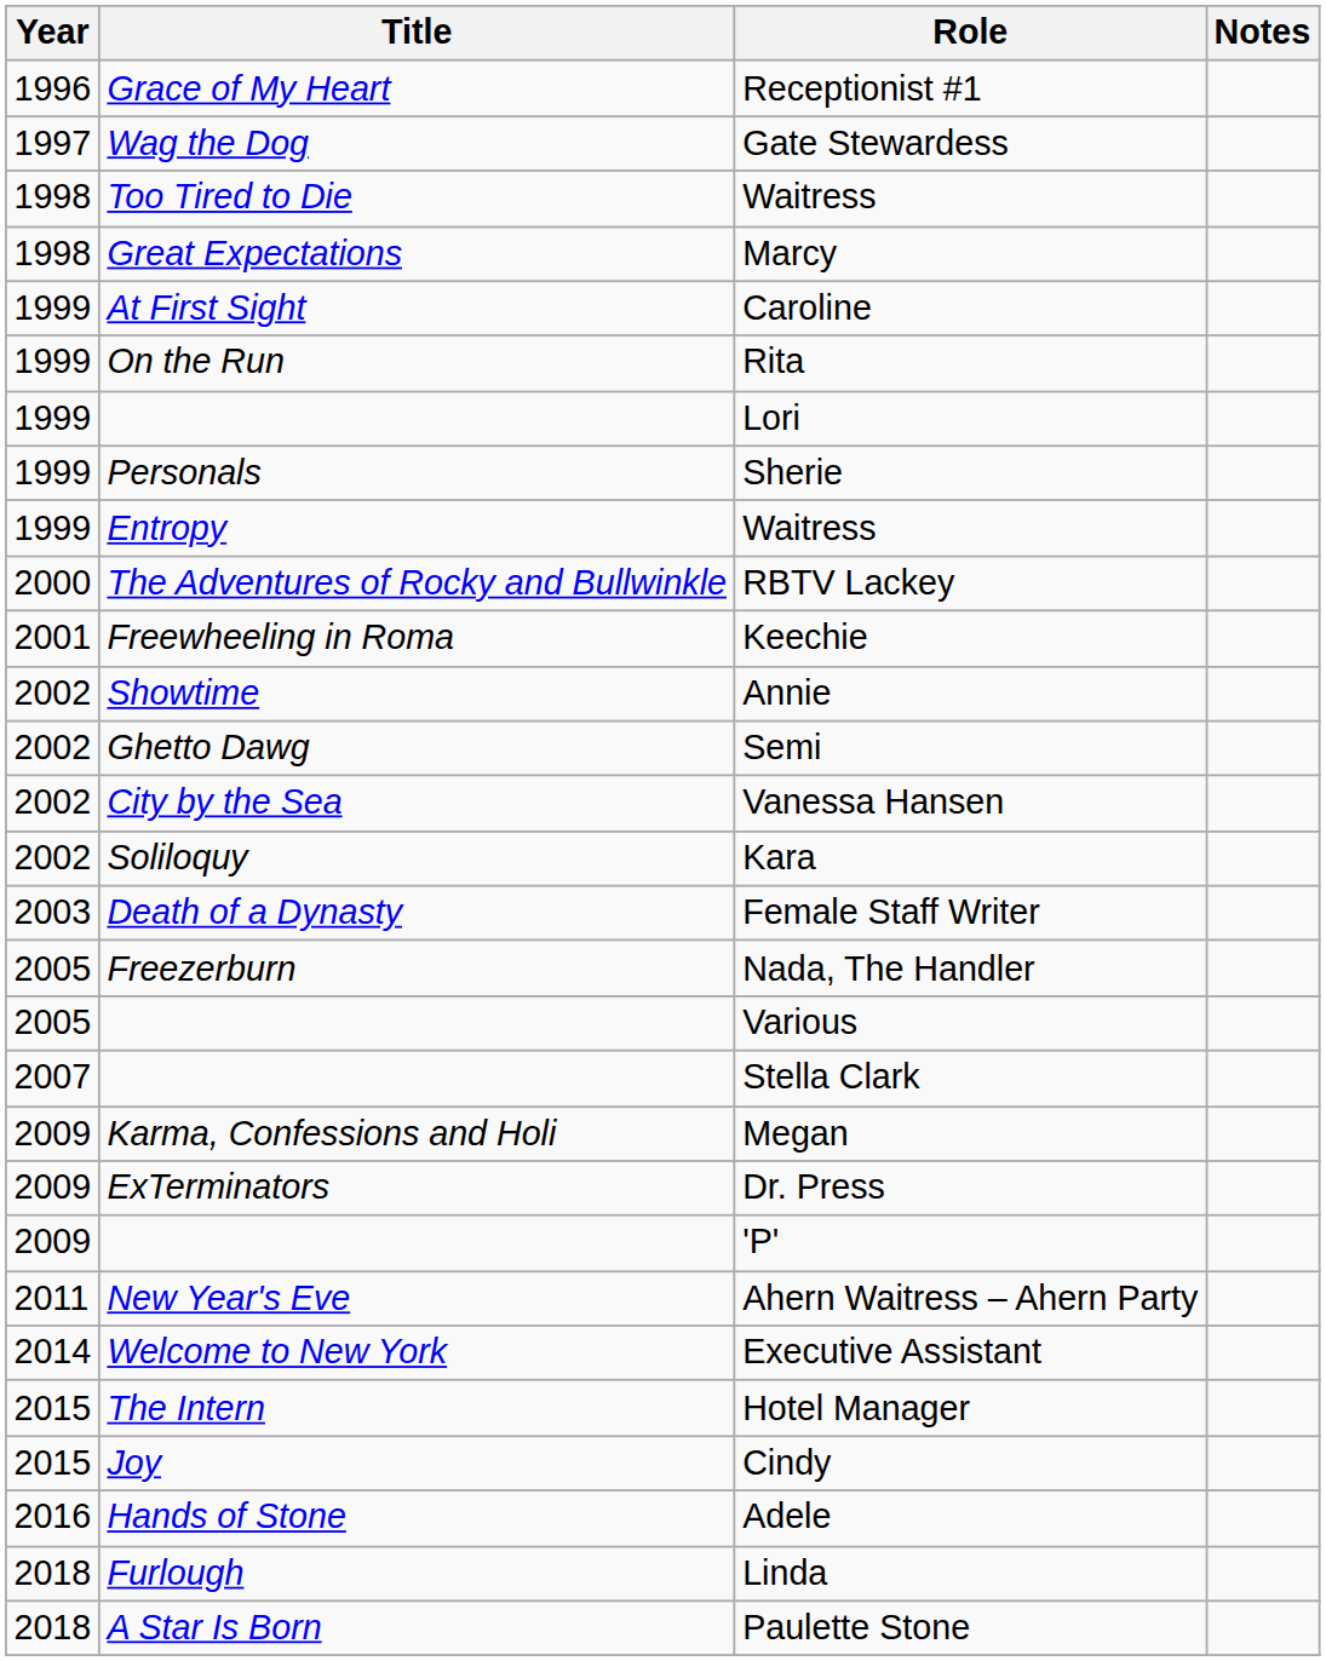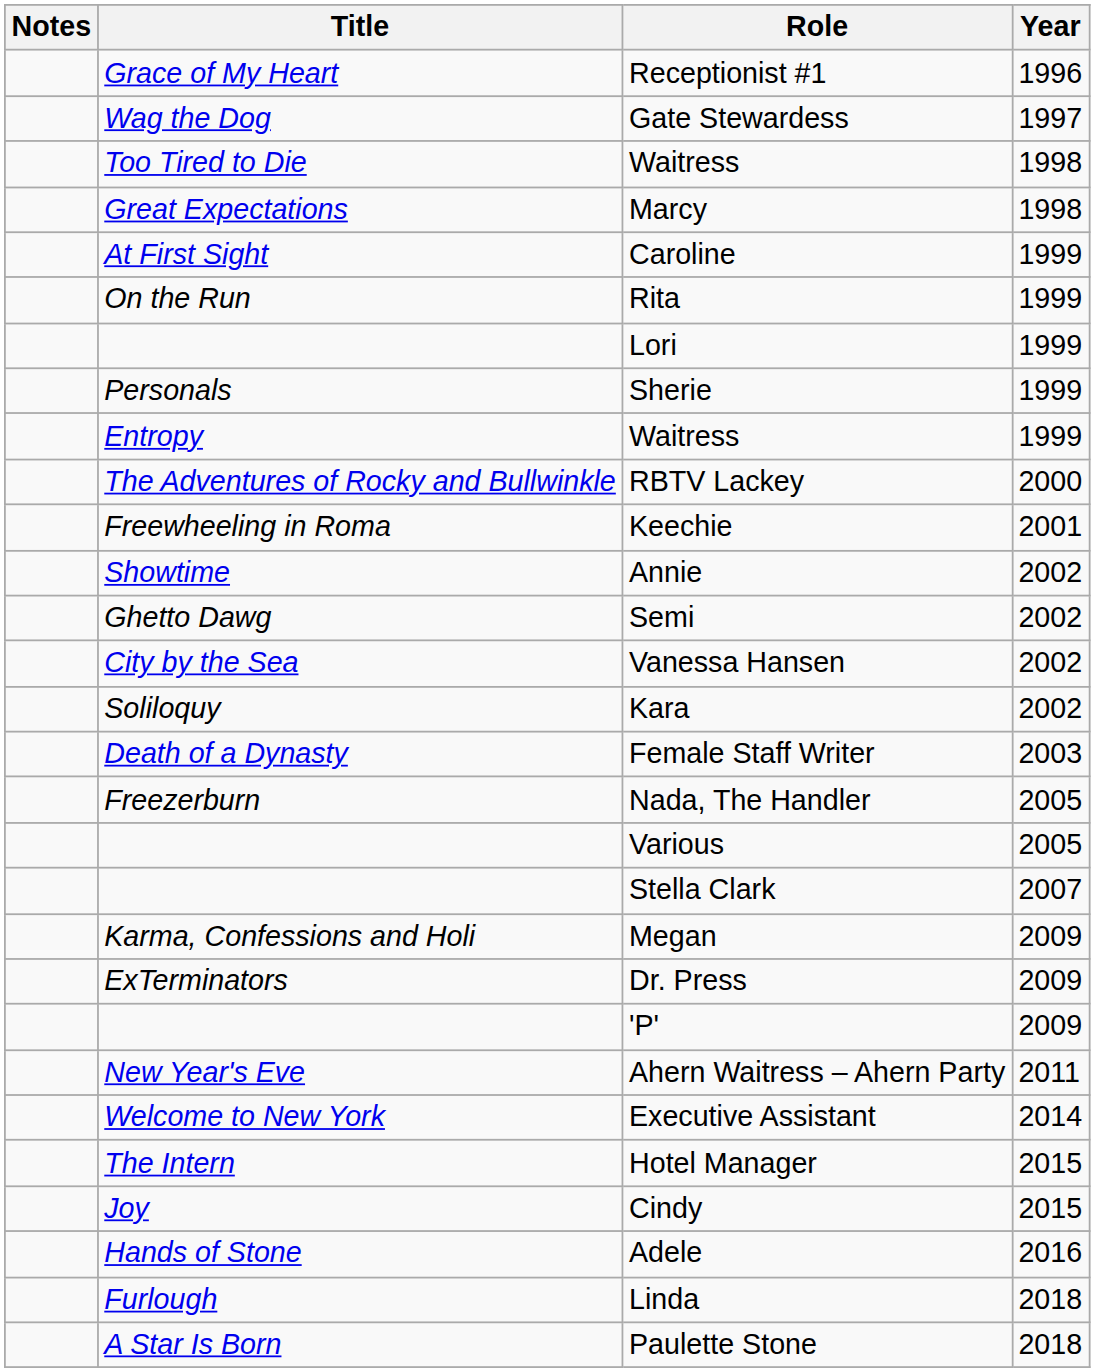 <table class="wikitable sortable">
 <tr>
-<th>Year</th>
+<th class="unsortable">Notes</th>
 <th>Title</th>
 <th>Role</th>
-<th class="unsortable">Notes</th>
+<th>Year</th>
 </tr>
 <tr>
-<td>1996</td>
+<td></td>
 <td><em><a href='#'>Grace of My Heart</a></em></td>
 <td>Receptionist #1</td>
-<td></td>
+<td>1996</td>
 </tr>
 <tr>
-<td>1997</td>
+<td></td>
 <td><em><a href='#'>Wag the Dog</a></em></td>
 <td>Gate Stewardess</td>
-<td></td>
+<td>1997</td>
 </tr>
 <tr>
-<td>1998</td>
+<td></td>
 <td><em><a href='#'>Too Tired to Die</a></em></td>
 <td>Waitress</td>
-<td></td>
+<td>1998</td>
 </tr>
 <tr>
-<td>1998</td>
+<td></td>
 <td><em><a href='#'>Great Expectations</a></em></td>
 <td>Marcy</td>
-<td></td>
+<td>1998</td>
 </tr>
 <tr>
-<td>1999</td>
+<td></td>
 <td><em><a href='#'>At First Sight</a></em></td>
 <td>Caroline</td>
-<td></td>
+<td>1999</td>
 </tr>
 <tr>
-<td>1999</td>
+<td></td>
 <td><em>On the Run</em></td>
 <td>Rita</td>
-<td></td>
+<td>1999</td>
 </tr>
 <tr>
-<td>1999</td>
+<td></td>
 <td><em></em></td>
 <td>Lori</td>
-<td></td>
+<td>1999</td>
 </tr>
 <tr>
-<td>1999</td>
+<td></td>
 <td><em>Personals</em></td>
 <td>Sherie</td>
-<td></td>
+<td>1999</td>
 </tr>
 <tr>
-<td>1999</td>
+<td></td>
 <td><em><a href='#'>Entropy</a></em></td>
 <td>Waitress</td>
-<td></td>
+<td>1999</td>
 </tr>
 <tr>
-<td>2000</td>
+<td></td>
 <td><em><a href='#'>The Adventures of Rocky and Bullwinkle</a></em></td>
 <td>RBTV Lackey</td>
-<td></td>
+<td>2000</td>
 </tr>
 <tr>
-<td>2001</td>
+<td></td>
 <td><em>Freewheeling in Roma</em></td>
 <td>Keechie</td>
-<td></td>
+<td>2001</td>
 </tr>
 <tr>
-<td>2002</td>
+<td></td>
 <td><em><a href='#'>Showtime</a></em></td>
 <td>Annie</td>
-<td></td>
+<td>2002</td>
 </tr>
 <tr>
-<td>2002</td>
+<td></td>
 <td><em>Ghetto Dawg</em></td>
 <td>Semi</td>
-<td></td>
+<td>2002</td>
 </tr>
 <tr>
-<td>2002</td>
+<td></td>
 <td><em><a href='#'>City by the Sea</a></em></td>
 <td>Vanessa Hansen</td>
-<td></td>
+<td>2002</td>
 </tr>
 <tr>
-<td>2002</td>
+<td></td>
 <td><em>Soliloquy</em></td>
 <td>Kara</td>
-<td></td>
+<td>2002</td>
 </tr>
 <tr>
-<td>2003</td>
+<td></td>
 <td><em><a href='#'>Death of a Dynasty</a></em></td>
 <td>Female Staff Writer</td>
-<td></td>
+<td>2003</td>
 </tr>
 <tr>
-<td>2005</td>
+<td></td>
 <td><em>Freezerburn</em></td>
 <td>Nada, The Handler</td>
-<td></td>
+<td>2005</td>
 </tr>
 <tr>
-<td>2005</td>
+<td></td>
 <td><em></em></td>
 <td>Various</td>
-<td></td>
+<td>2005</td>
 </tr>
 <tr>
-<td>2007</td>
+<td></td>
 <td><em></em></td>
 <td>Stella Clark</td>
-<td></td>
+<td>2007</td>
 </tr>
 <tr>
-<td>2009</td>
+<td></td>
 <td><em>Karma, Confessions and Holi</em></td>
 <td>Megan</td>
-<td></td>
+<td>2009</td>
 </tr>
 <tr>
-<td>2009</td>
+<td></td>
 <td><em>ExTerminators</em></td>
 <td>Dr. Press</td>
-<td></td>
+<td>2009</td>
 </tr>
 <tr>
-<td>2009</td>
+<td></td>
 <td><em></em></td>
 <td>'P'</td>
-<td></td>
+<td>2009</td>
 </tr>
 <tr>
-<td>2011</td>
+<td></td>
 <td><em><a href='#'>New Year's Eve</a></em></td>
 <td>Ahern Waitress – Ahern Party</td>
-<td></td>
+<td>2011</td>
 </tr>
 <tr>
-<td>2014</td>
+<td></td>
 <td><em><a href='#'>Welcome to New York</a></em></td>
 <td>Executive Assistant</td>
-<td></td>
+<td>2014</td>
 </tr>
 <tr>
-<td>2015</td>
+<td></td>
 <td><em><a href='#'>The Intern</a></em></td>
 <td>Hotel Manager</td>
-<td></td>
+<td>2015</td>
 </tr>
 <tr>
-<td>2015</td>
+<td></td>
 <td><em><a href='#'>Joy</a></em></td>
 <td>Cindy</td>
-<td></td>
+<td>2015</td>
 </tr>
 <tr>
-<td>2016</td>
+<td></td>
 <td><em><a href='#'>Hands of Stone</a></em></td>
 <td>Adele</td>
-<td></td>
+<td>2016</td>
 </tr>
 <tr>
-<td>2018</td>
+<td></td>
 <td><em><a href='#'>Furlough</a></em></td>
 <td>Linda</td>
-<td></td>
+<td>2018</td>
 </tr>
 <tr>
-<td>2018</td>
+<td></td>
 <td><em><a href='#'>A Star Is Born</a></em></td>
 <td>Paulette Stone</td>
-<td></td>
+<td>2018</td>
 </tr>
 </table>
